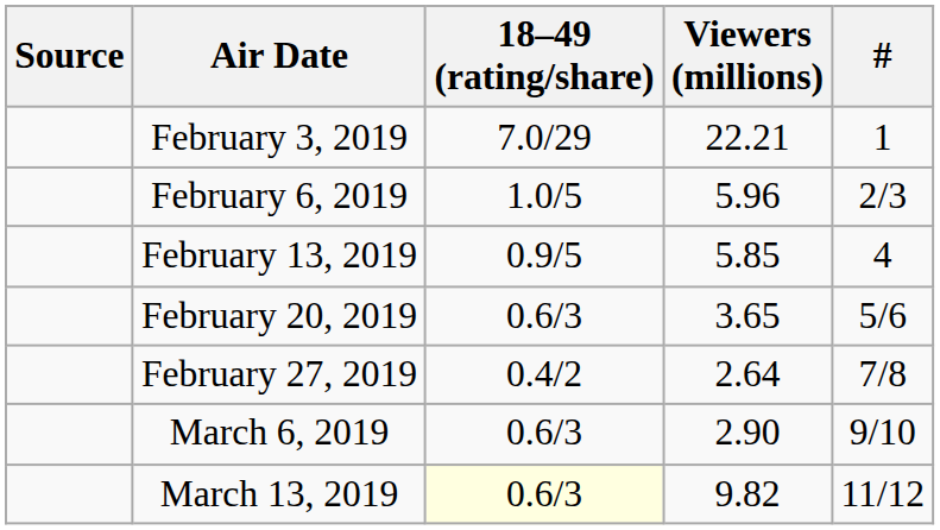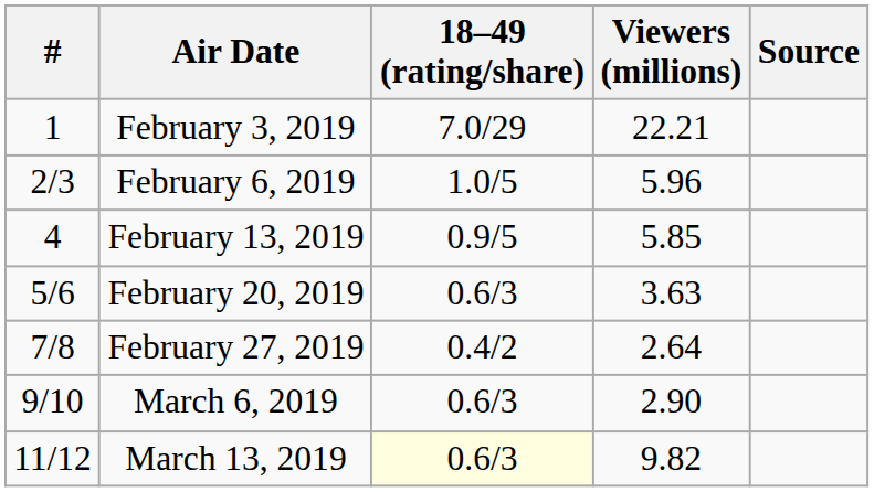 <table class="wikitable">
 <tr>
-<th>Source</th>
+<th>#</th>
 <th>Air Date</th>
 <th>18–49<br>(rating/share)</th>
 <th>Viewers<br>(millions)</th>
-<th>#</th>
+<th>Source</th>
 </tr>
 <tr>
-<td style="text-align:center"></td>
+<td style="text-align:center">1</td>
 <td style="text-align:center">February 3, 2019</td>
 <td style="text-align:center">7.0/29</td>
 <td style="text-align:center">22.21</td>
-<td style="text-align:center">1</td>
+<td style="text-align:center"></td>
 </tr>
 <tr>
-<td style="text-align:center"></td>
+<td style="text-align:center">2/3</td>
 <td style="text-align:center">February 6, 2019</td>
 <td style="text-align:center">1.0/5</td>
 <td style="text-align:center">5.96</td>
-<td style="text-align:center">2/3</td>
+<td style="text-align:center"></td>
 </tr>
 <tr>
-<td style="text-align:center"></td>
+<td style="text-align:center">4</td>
 <td style="text-align:center">February 13, 2019</td>
 <td style="text-align:center">0.9/5</td>
 <td style="text-align:center">5.85</td>
-<td style="text-align:center">4</td>
+<td style="text-align:center"></td>
 </tr>
 <tr>
-<td style="text-align:center"></td>
+<td style="text-align:center">5/6</td>
 <td style="text-align:center">February 20, 2019</td>
 <td style="text-align:center">0.6/3</td>
-<td style="text-align:center">3.65</td>
-<td style="text-align:center">5/6</td>
+<td style="text-align:center">3.63</td>
+<td style="text-align:center"></td>
 </tr>
 <tr>
-<td style="text-align:center"></td>
+<td style="text-align:center">7/8</td>
 <td style="text-align:center">February 27, 2019</td>
 <td style="text-align:center">0.4/2</td>
 <td style="text-align:center">2.64</td>
-<td style="text-align:center">7/8</td>
+<td style="text-align:center"></td>
 </tr>
 <tr>
-<td style="text-align:center"></td>
+<td style="text-align:center">9/10</td>
 <td style="text-align:center">March 6, 2019</td>
 <td style="text-align:center">0.6/3</td>
 <td style="text-align:center">2.90</td>
-<td style="text-align:center">9/10</td>
+<td style="text-align:center"></td>
 </tr>
 <tr>
-<td style="text-align:center"></td>
+<td style="text-align:center">11/12</td>
 <td style="text-align:center">March 13, 2019</td>
 <td style="background: lightyellow; text-align:center">0.6/3</td>
 <td style="text-align:center">9.82</td>
-<td style="text-align:center">11/12</td>
+<td style="text-align:center"></td>
 </tr>
 </table>
